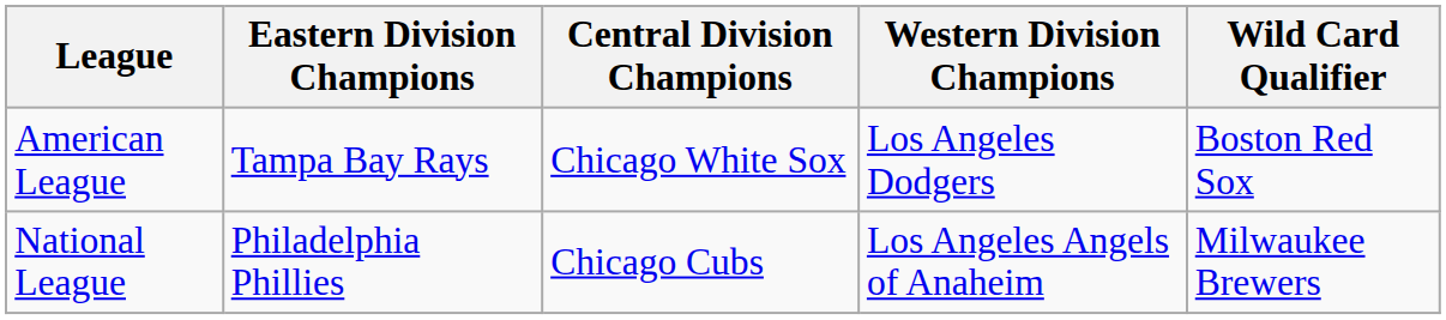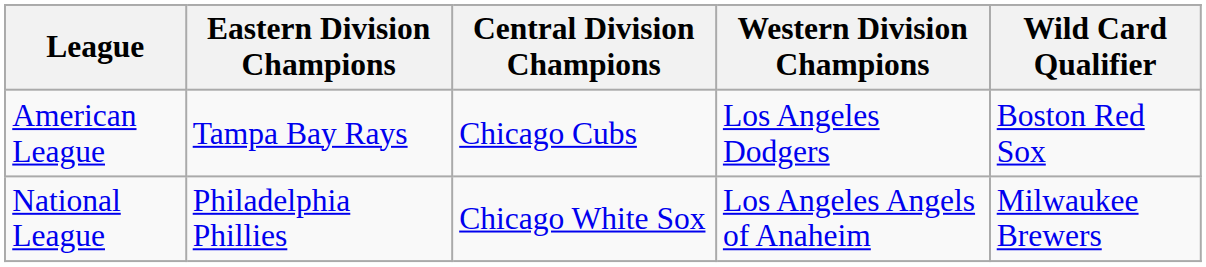 <table class="wikitable">
 <tr>
 <th>League</th>
 <th>Eastern Division Champions</th>
 <th>Central Division Champions</th>
 <th>Western Division Champions</th>
 <th>Wild Card Qualifier</th>
 </tr>
 <tr>
 <td><a href='#'>American League</a></td>
 <td><a href='#'>Tampa Bay Rays</a></td>
-<td><a href='#'>Chicago White Sox</a></td>
+<td><a href='#'>Chicago Cubs</a></td>
 <td><a href='#'>Los Angeles Dodgers</a></td>
 <td><a href='#'>Boston Red Sox</a></td>
 </tr>
 <tr>
 <td><a href='#'>National League</a></td>
 <td><a href='#'>Philadelphia Phillies</a></td>
-<td><a href='#'>Chicago Cubs</a></td>
+<td><a href='#'>Chicago White Sox</a></td>
 <td><a href='#'>Los Angeles Angels of Anaheim</a></td>
 <td><a href='#'>Milwaukee Brewers</a></td>
 </tr>
 </table>
